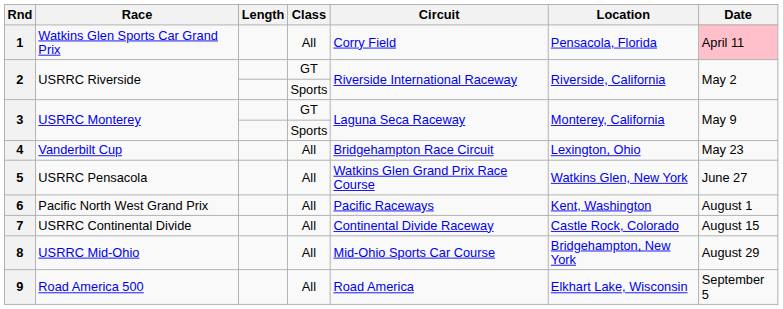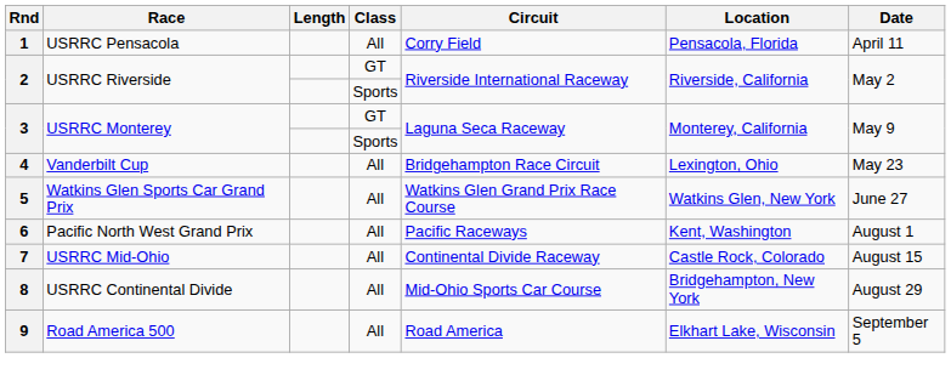 <table class="wikitable" style="font-size: 90%;">
 <tr>
 <th>Rnd</th>
 <th>Race</th>
 <th>Length</th>
 <th>Class</th>
 <th>Circuit</th>
 <th>Location</th>
 <th>Date</th>
 </tr>
 <tr>
 <th>1</th>
-<td><a href='#'>Watkins Glen Sports Car Grand Prix</a></td>
+<td>USRRC Pensacola</td>
 <td></td>
 <td align="center">All</td>
 <td><a href='#'>Corry Field</a></td>
 <td><a href='#'>Pensacola, Florida</a></td>
-<td style="background: pink;">April 11</td>
+<td>April 11</td>
 </tr>
 <tr>
 <th rowspan=2>2</th>
 <td rowspan=2>USRRC Riverside</td>
 <td></td>
 <td align="center">GT</td>
 <td rowspan=2><a href='#'>Riverside International Raceway</a></td>
 <td rowspan=2><a href='#'>Riverside, California</a></td>
 <td rowspan=2>May 2</td>
 </tr>
 <tr>
 <td></td>
 <td align="center">Sports</td>
 </tr>
 <tr>
 <th rowspan=2>3</th>
 <td rowspan=2><a href='#'>USRRC Monterey</a></td>
 <td></td>
 <td align="center">GT</td>
 <td rowspan=2><a href='#'>Laguna Seca Raceway</a></td>
 <td rowspan=2><a href='#'>Monterey, California</a></td>
 <td rowspan=2>May 9</td>
 </tr>
 <tr>
 <td></td>
 <td align="center">Sports</td>
 </tr>
 <tr>
 <th>4</th>
 <td><a href='#'>Vanderbilt Cup</a></td>
 <td align="center"></td>
 <td align="center">All</td>
 <td><a href='#'>Bridgehampton Race Circuit</a></td>
 <td><a href='#'>Lexington, Ohio</a></td>
 <td>May 23</td>
 </tr>
 <tr>
 <th>5</th>
-<td>USRRC Pensacola</td>
+<td><a href='#'>Watkins Glen Sports Car Grand Prix</a></td>
 <td align="center"></td>
 <td align="center">All</td>
 <td><a href='#'>Watkins Glen Grand Prix Race Course</a></td>
 <td><a href='#'>Watkins Glen, New York</a></td>
 <td>June 27</td>
 </tr>
 <tr>
 <th>6</th>
 <td>Pacific North West Grand Prix</td>
 <td align="center"></td>
 <td align="center">All</td>
 <td><a href='#'>Pacific Raceways</a></td>
 <td><a href='#'>Kent, Washington</a></td>
 <td>August 1</td>
 </tr>
 <tr>
 <th>7</th>
-<td>USRRC Continental Divide</td>
+<td><a href='#'>USRRC Mid-Ohio</a></td>
 <td align="center"></td>
 <td align="center">All</td>
 <td><a href='#'>Continental Divide Raceway</a></td>
 <td><a href='#'>Castle Rock, Colorado</a></td>
 <td>August 15</td>
 </tr>
 <tr>
 <th>8</th>
-<td><a href='#'>USRRC Mid-Ohio</a></td>
+<td>USRRC Continental Divide</td>
 <td align="center"></td>
 <td align="center">All</td>
 <td><a href='#'>Mid-Ohio Sports Car Course</a></td>
 <td><a href='#'>Bridgehampton, New York</a></td>
 <td>August 29</td>
 </tr>
 <tr>
 <th>9</th>
 <td><a href='#'>Road America 500</a></td>
 <td align="center"></td>
 <td align="center">All</td>
 <td><a href='#'>Road America</a></td>
 <td><a href='#'>Elkhart Lake, Wisconsin</a></td>
 <td>September 5</td>
 </tr>
 </table>
